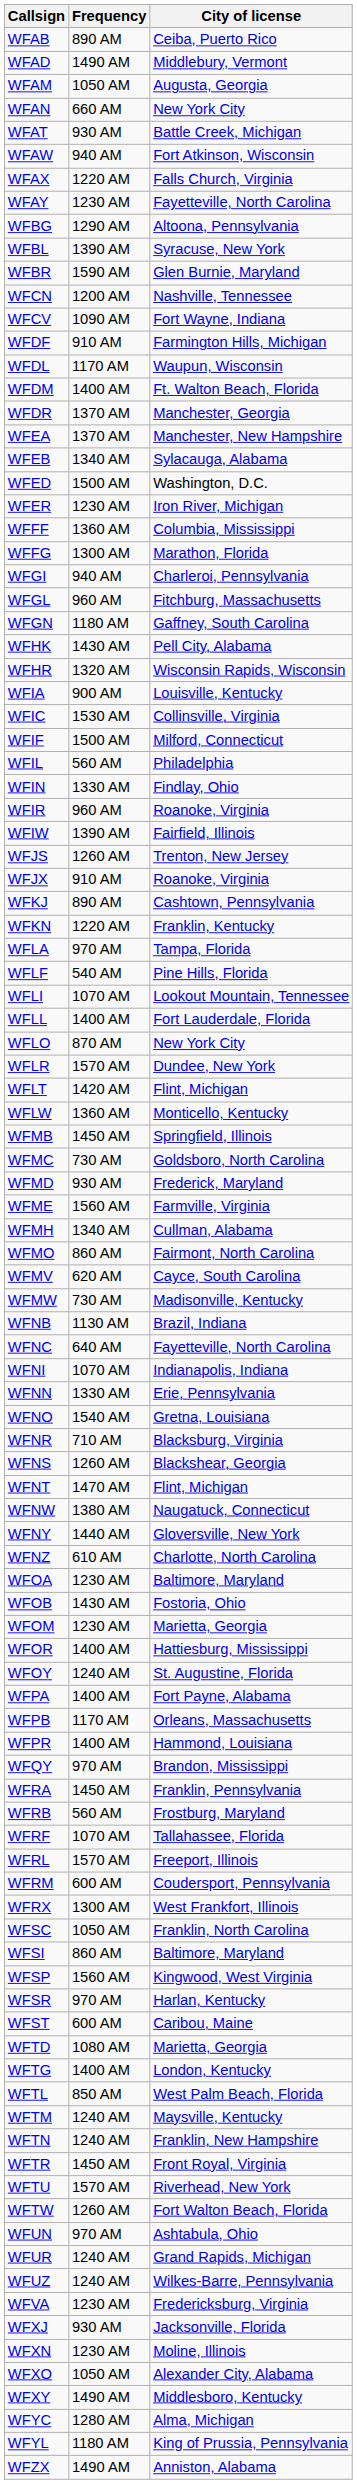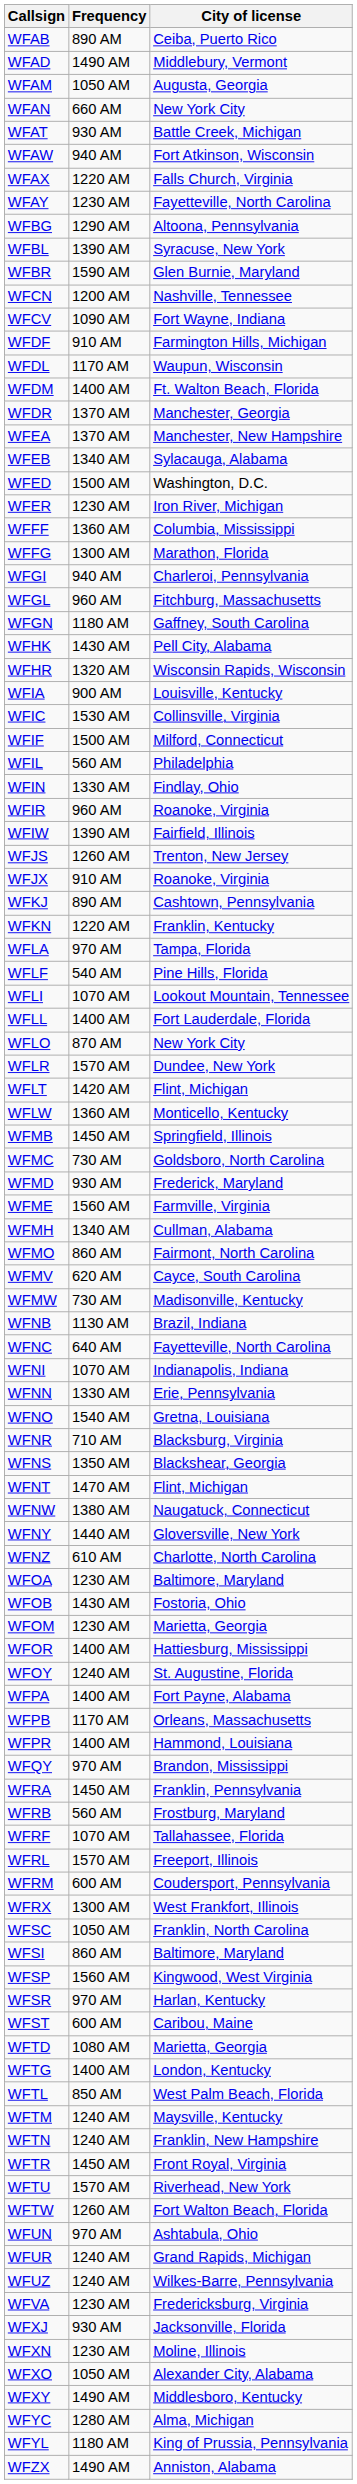 <table class="wikitable sortable">
 <tr>
 <th>Callsign</th>
 <th>Frequency</th>
 <th>City of license</th>
 </tr>
 <tr>
 <td><a href='#'>WFAB</a></td>
 <td>890 AM</td>
 <td><a href='#'>Ceiba, Puerto Rico</a></td>
 </tr>
 <tr>
 <td><a href='#'>WFAD</a></td>
 <td>1490 AM</td>
 <td><a href='#'>Middlebury, Vermont</a></td>
 </tr>
 <tr>
 <td><a href='#'>WFAM</a></td>
 <td>1050 AM</td>
 <td><a href='#'>Augusta, Georgia</a></td>
 </tr>
 <tr>
 <td><a href='#'>WFAN</a></td>
 <td>660 AM</td>
 <td><a href='#'>New York City</a></td>
 </tr>
 <tr>
 <td><a href='#'>WFAT</a></td>
 <td>930 AM</td>
 <td><a href='#'>Battle Creek, Michigan</a></td>
 </tr>
 <tr>
 <td><a href='#'>WFAW</a></td>
 <td>940 AM</td>
 <td><a href='#'>Fort Atkinson, Wisconsin</a></td>
 </tr>
 <tr>
 <td><a href='#'>WFAX</a></td>
 <td>1220 AM</td>
 <td><a href='#'>Falls Church, Virginia</a></td>
 </tr>
 <tr>
 <td><a href='#'>WFAY</a></td>
 <td>1230 AM</td>
 <td><a href='#'>Fayetteville, North Carolina</a></td>
 </tr>
 <tr>
 <td><a href='#'>WFBG</a></td>
 <td>1290 AM</td>
 <td><a href='#'>Altoona, Pennsylvania</a></td>
 </tr>
 <tr>
 <td><a href='#'>WFBL</a></td>
 <td>1390 AM</td>
 <td><a href='#'>Syracuse, New York</a></td>
 </tr>
 <tr>
 <td><a href='#'>WFBR</a></td>
 <td>1590 AM</td>
 <td><a href='#'>Glen Burnie, Maryland</a></td>
 </tr>
 <tr>
 <td><a href='#'>WFCN</a></td>
 <td>1200 AM</td>
 <td><a href='#'>Nashville, Tennessee</a></td>
 </tr>
 <tr>
 <td><a href='#'>WFCV</a></td>
 <td>1090 AM</td>
 <td><a href='#'>Fort Wayne, Indiana</a></td>
 </tr>
 <tr>
 <td><a href='#'>WFDF</a></td>
 <td>910 AM</td>
 <td><a href='#'>Farmington Hills, Michigan</a></td>
 </tr>
 <tr>
 <td><a href='#'>WFDL</a></td>
 <td>1170 AM</td>
 <td><a href='#'>Waupun, Wisconsin</a></td>
 </tr>
 <tr>
 <td><a href='#'>WFDM</a></td>
 <td>1400 AM</td>
 <td><a href='#'>Ft. Walton Beach, Florida</a></td>
 </tr>
 <tr>
 <td><a href='#'>WFDR</a></td>
 <td>1370 AM</td>
 <td><a href='#'>Manchester, Georgia</a></td>
 </tr>
 <tr>
 <td><a href='#'>WFEA</a></td>
 <td>1370 AM</td>
 <td><a href='#'>Manchester, New Hampshire</a></td>
 </tr>
 <tr>
 <td><a href='#'>WFEB</a></td>
 <td>1340 AM</td>
 <td><a href='#'>Sylacauga, Alabama</a></td>
 </tr>
 <tr>
 <td><a href='#'>WFED</a></td>
 <td>1500 AM</td>
 <td>Washington, D.C.</td>
 </tr>
 <tr>
 <td><a href='#'>WFER</a></td>
 <td>1230 AM</td>
 <td><a href='#'>Iron River, Michigan</a></td>
 </tr>
 <tr>
 <td><a href='#'>WFFF</a></td>
 <td>1360 AM</td>
 <td><a href='#'>Columbia, Mississippi</a></td>
 </tr>
 <tr>
 <td><a href='#'>WFFG</a></td>
 <td>1300 AM</td>
 <td><a href='#'>Marathon, Florida</a></td>
 </tr>
 <tr>
 <td><a href='#'>WFGI</a></td>
 <td>940 AM</td>
 <td><a href='#'>Charleroi, Pennsylvania</a></td>
 </tr>
 <tr>
 <td><a href='#'>WFGL</a></td>
 <td>960 AM</td>
 <td><a href='#'>Fitchburg, Massachusetts</a></td>
 </tr>
 <tr>
 <td><a href='#'>WFGN</a></td>
 <td>1180 AM</td>
 <td><a href='#'>Gaffney, South Carolina</a></td>
 </tr>
 <tr>
 <td><a href='#'>WFHK</a></td>
 <td>1430 AM</td>
 <td><a href='#'>Pell City, Alabama</a></td>
 </tr>
 <tr>
 <td><a href='#'>WFHR</a></td>
 <td>1320 AM</td>
 <td><a href='#'>Wisconsin Rapids, Wisconsin</a></td>
 </tr>
 <tr>
 <td><a href='#'>WFIA</a></td>
 <td>900 AM</td>
 <td><a href='#'>Louisville, Kentucky</a></td>
 </tr>
 <tr>
 <td><a href='#'>WFIC</a></td>
 <td>1530 AM</td>
 <td><a href='#'>Collinsville, Virginia</a></td>
 </tr>
 <tr>
 <td><a href='#'>WFIF</a></td>
 <td>1500 AM</td>
 <td><a href='#'>Milford, Connecticut</a></td>
 </tr>
 <tr>
 <td><a href='#'>WFIL</a></td>
 <td>560 AM</td>
 <td><a href='#'>Philadelphia</a></td>
 </tr>
 <tr>
 <td><a href='#'>WFIN</a></td>
 <td>1330 AM</td>
 <td><a href='#'>Findlay, Ohio</a></td>
 </tr>
 <tr>
 <td><a href='#'>WFIR</a></td>
 <td>960 AM</td>
 <td><a href='#'>Roanoke, Virginia</a></td>
 </tr>
 <tr>
 <td><a href='#'>WFIW</a></td>
 <td>1390 AM</td>
 <td><a href='#'>Fairfield, Illinois</a></td>
 </tr>
 <tr>
 <td><a href='#'>WFJS</a></td>
 <td>1260 AM</td>
 <td><a href='#'>Trenton, New Jersey</a></td>
 </tr>
 <tr>
 <td><a href='#'>WFJX</a></td>
 <td>910 AM</td>
 <td><a href='#'>Roanoke, Virginia</a></td>
 </tr>
 <tr>
 <td><a href='#'>WFKJ</a></td>
 <td>890 AM</td>
 <td><a href='#'>Cashtown, Pennsylvania</a></td>
 </tr>
 <tr>
 <td><a href='#'>WFKN</a></td>
 <td>1220 AM</td>
 <td><a href='#'>Franklin, Kentucky</a></td>
 </tr>
 <tr>
 <td><a href='#'>WFLA</a></td>
 <td>970 AM</td>
 <td><a href='#'>Tampa, Florida</a></td>
 </tr>
 <tr>
 <td><a href='#'>WFLF</a></td>
 <td>540 AM</td>
 <td><a href='#'>Pine Hills, Florida</a></td>
 </tr>
 <tr>
 <td><a href='#'>WFLI</a></td>
 <td>1070 AM</td>
 <td><a href='#'>Lookout Mountain, Tennessee</a></td>
 </tr>
 <tr>
 <td><a href='#'>WFLL</a></td>
 <td>1400 AM</td>
 <td><a href='#'>Fort Lauderdale, Florida</a></td>
 </tr>
 <tr>
 <td><a href='#'>WFLO</a></td>
 <td>870 AM</td>
 <td><a href='#'>New York City</a></td>
 </tr>
 <tr>
 <td><a href='#'>WFLR</a></td>
 <td>1570 AM</td>
 <td><a href='#'>Dundee, New York</a></td>
 </tr>
 <tr>
 <td><a href='#'>WFLT</a></td>
 <td>1420 AM</td>
 <td><a href='#'>Flint, Michigan</a></td>
 </tr>
 <tr>
 <td><a href='#'>WFLW</a></td>
 <td>1360 AM</td>
 <td><a href='#'>Monticello, Kentucky</a></td>
 </tr>
 <tr>
 <td><a href='#'>WFMB</a></td>
 <td>1450 AM</td>
 <td><a href='#'>Springfield, Illinois</a></td>
 </tr>
 <tr>
 <td><a href='#'>WFMC</a></td>
 <td>730 AM</td>
 <td><a href='#'>Goldsboro, North Carolina</a></td>
 </tr>
 <tr>
 <td><a href='#'>WFMD</a></td>
 <td>930 AM</td>
 <td><a href='#'>Frederick, Maryland</a></td>
 </tr>
 <tr>
 <td><a href='#'>WFME</a></td>
 <td>1560 AM</td>
 <td><a href='#'>Farmville, Virginia</a></td>
 </tr>
 <tr>
 <td><a href='#'>WFMH</a></td>
 <td>1340 AM</td>
 <td><a href='#'>Cullman, Alabama</a></td>
 </tr>
 <tr>
 <td><a href='#'>WFMO</a></td>
 <td>860 AM</td>
 <td><a href='#'>Fairmont, North Carolina</a></td>
 </tr>
 <tr>
 <td><a href='#'>WFMV</a></td>
 <td>620 AM</td>
 <td><a href='#'>Cayce, South Carolina</a></td>
 </tr>
 <tr>
 <td><a href='#'>WFMW</a></td>
 <td>730 AM</td>
 <td><a href='#'>Madisonville, Kentucky</a></td>
 </tr>
 <tr>
 <td><a href='#'>WFNB</a></td>
 <td>1130 AM</td>
 <td><a href='#'>Brazil, Indiana</a></td>
 </tr>
 <tr>
 <td><a href='#'>WFNC</a></td>
 <td>640 AM</td>
 <td><a href='#'>Fayetteville, North Carolina</a></td>
 </tr>
 <tr>
 <td><a href='#'>WFNI</a></td>
 <td>1070 AM</td>
 <td><a href='#'>Indianapolis, Indiana</a></td>
 </tr>
 <tr>
 <td><a href='#'>WFNN</a></td>
 <td>1330 AM</td>
 <td><a href='#'>Erie, Pennsylvania</a></td>
 </tr>
 <tr>
 <td><a href='#'>WFNO</a></td>
 <td>1540 AM</td>
 <td><a href='#'>Gretna, Louisiana</a></td>
 </tr>
 <tr>
 <td><a href='#'>WFNR</a></td>
 <td>710 AM</td>
 <td><a href='#'>Blacksburg, Virginia</a></td>
 </tr>
 <tr>
 <td><a href='#'>WFNS</a></td>
-<td>1260 AM</td>
+<td>1350 AM</td>
 <td><a href='#'>Blackshear, Georgia</a></td>
 </tr>
 <tr>
 <td><a href='#'>WFNT</a></td>
 <td>1470 AM</td>
 <td><a href='#'>Flint, Michigan</a></td>
 </tr>
 <tr>
 <td><a href='#'>WFNW</a></td>
 <td>1380 AM</td>
 <td><a href='#'>Naugatuck, Connecticut</a></td>
 </tr>
 <tr>
 <td><a href='#'>WFNY</a></td>
 <td>1440 AM</td>
 <td><a href='#'>Gloversville, New York</a></td>
 </tr>
 <tr>
 <td><a href='#'>WFNZ</a></td>
 <td>610 AM</td>
 <td><a href='#'>Charlotte, North Carolina</a></td>
 </tr>
 <tr>
 <td><a href='#'>WFOA</a></td>
 <td>1230 AM</td>
 <td><a href='#'>Baltimore, Maryland</a></td>
 </tr>
 <tr>
 <td><a href='#'>WFOB</a></td>
 <td>1430 AM</td>
 <td><a href='#'>Fostoria, Ohio</a></td>
 </tr>
 <tr>
 <td><a href='#'>WFOM</a></td>
 <td>1230 AM</td>
 <td><a href='#'>Marietta, Georgia</a></td>
 </tr>
 <tr>
 <td><a href='#'>WFOR</a></td>
 <td>1400 AM</td>
 <td><a href='#'>Hattiesburg, Mississippi</a></td>
 </tr>
 <tr>
 <td><a href='#'>WFOY</a></td>
 <td>1240 AM</td>
 <td><a href='#'>St. Augustine, Florida</a></td>
 </tr>
 <tr>
 <td><a href='#'>WFPA</a></td>
 <td>1400 AM</td>
 <td><a href='#'>Fort Payne, Alabama</a></td>
 </tr>
 <tr>
 <td><a href='#'>WFPB</a></td>
 <td>1170 AM</td>
 <td><a href='#'>Orleans, Massachusetts</a></td>
 </tr>
 <tr>
 <td><a href='#'>WFPR</a></td>
 <td>1400 AM</td>
 <td><a href='#'>Hammond, Louisiana</a></td>
 </tr>
 <tr>
 <td><a href='#'>WFQY</a></td>
 <td>970 AM</td>
 <td><a href='#'>Brandon, Mississippi</a></td>
 </tr>
 <tr>
 <td><a href='#'>WFRA</a></td>
 <td>1450 AM</td>
 <td><a href='#'>Franklin, Pennsylvania</a></td>
 </tr>
 <tr>
 <td><a href='#'>WFRB</a></td>
 <td>560 AM</td>
 <td><a href='#'>Frostburg, Maryland</a></td>
 </tr>
 <tr>
 <td><a href='#'>WFRF</a></td>
 <td>1070 AM</td>
 <td><a href='#'>Tallahassee, Florida</a></td>
 </tr>
 <tr>
 <td><a href='#'>WFRL</a></td>
 <td>1570 AM</td>
 <td><a href='#'>Freeport, Illinois</a></td>
 </tr>
 <tr>
 <td><a href='#'>WFRM</a></td>
 <td>600 AM</td>
 <td><a href='#'>Coudersport, Pennsylvania</a></td>
 </tr>
 <tr>
 <td><a href='#'>WFRX</a></td>
 <td>1300 AM</td>
 <td><a href='#'>West Frankfort, Illinois</a></td>
 </tr>
 <tr>
 <td><a href='#'>WFSC</a></td>
 <td>1050 AM</td>
 <td><a href='#'>Franklin, North Carolina</a></td>
 </tr>
 <tr>
 <td><a href='#'>WFSI</a></td>
 <td>860 AM</td>
 <td><a href='#'>Baltimore, Maryland</a></td>
 </tr>
 <tr>
 <td><a href='#'>WFSP</a></td>
 <td>1560 AM</td>
 <td><a href='#'>Kingwood, West Virginia</a></td>
 </tr>
 <tr>
 <td><a href='#'>WFSR</a></td>
 <td>970 AM</td>
 <td><a href='#'>Harlan, Kentucky</a></td>
 </tr>
 <tr>
 <td><a href='#'>WFST</a></td>
 <td>600 AM</td>
 <td><a href='#'>Caribou, Maine</a></td>
 </tr>
 <tr>
 <td><a href='#'>WFTD</a></td>
 <td>1080 AM</td>
 <td><a href='#'>Marietta, Georgia</a></td>
 </tr>
 <tr>
 <td><a href='#'>WFTG</a></td>
 <td>1400 AM</td>
 <td><a href='#'>London, Kentucky</a></td>
 </tr>
 <tr>
 <td><a href='#'>WFTL</a></td>
 <td>850 AM</td>
 <td><a href='#'>West Palm Beach, Florida</a></td>
 </tr>
 <tr>
 <td><a href='#'>WFTM</a></td>
 <td>1240 AM</td>
 <td><a href='#'>Maysville, Kentucky</a></td>
 </tr>
 <tr>
 <td><a href='#'>WFTN</a></td>
 <td>1240 AM</td>
 <td><a href='#'>Franklin, New Hampshire</a></td>
 </tr>
 <tr>
 <td><a href='#'>WFTR</a></td>
 <td>1450 AM</td>
 <td><a href='#'>Front Royal, Virginia</a></td>
 </tr>
 <tr>
 <td><a href='#'>WFTU</a></td>
 <td>1570 AM</td>
 <td><a href='#'>Riverhead, New York</a></td>
 </tr>
 <tr>
 <td><a href='#'>WFTW</a></td>
 <td>1260 AM</td>
 <td><a href='#'>Fort Walton Beach, Florida</a></td>
 </tr>
 <tr>
 <td><a href='#'>WFUN</a></td>
 <td>970 AM</td>
 <td><a href='#'>Ashtabula, Ohio</a></td>
 </tr>
 <tr>
 <td><a href='#'>WFUR</a></td>
 <td>1240 AM</td>
 <td><a href='#'>Grand Rapids, Michigan</a></td>
 </tr>
 <tr>
 <td><a href='#'>WFUZ</a></td>
 <td>1240 AM</td>
 <td><a href='#'>Wilkes-Barre, Pennsylvania</a></td>
 </tr>
 <tr>
 <td><a href='#'>WFVA</a></td>
 <td>1230 AM</td>
 <td><a href='#'>Fredericksburg, Virginia</a></td>
 </tr>
 <tr>
 <td><a href='#'>WFXJ</a></td>
 <td>930 AM</td>
 <td><a href='#'>Jacksonville, Florida</a></td>
 </tr>
 <tr>
 <td><a href='#'>WFXN</a></td>
 <td>1230 AM</td>
 <td><a href='#'>Moline, Illinois</a></td>
 </tr>
 <tr>
 <td><a href='#'>WFXO</a></td>
 <td>1050 AM</td>
 <td><a href='#'>Alexander City, Alabama</a></td>
 </tr>
 <tr>
 <td><a href='#'>WFXY</a></td>
 <td>1490 AM</td>
 <td><a href='#'>Middlesboro, Kentucky</a></td>
 </tr>
 <tr>
 <td><a href='#'>WFYC</a></td>
 <td>1280 AM</td>
 <td><a href='#'>Alma, Michigan</a></td>
 </tr>
 <tr>
 <td><a href='#'>WFYL</a></td>
 <td>1180 AM</td>
 <td><a href='#'>King of Prussia, Pennsylvania</a></td>
 </tr>
 <tr>
 <td><a href='#'>WFZX</a></td>
 <td>1490 AM</td>
 <td><a href='#'>Anniston, Alabama</a></td>
 </tr>
 </table>
